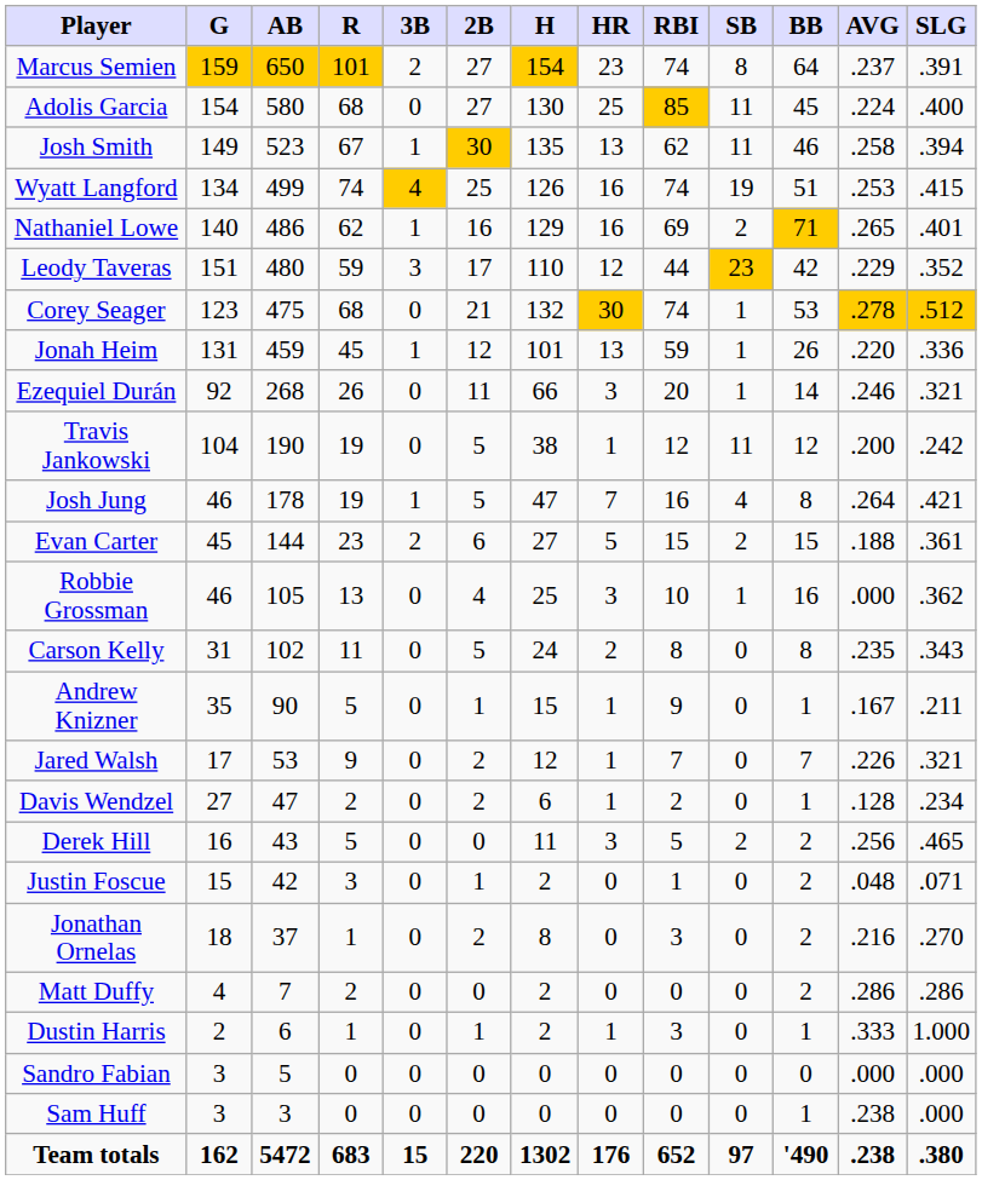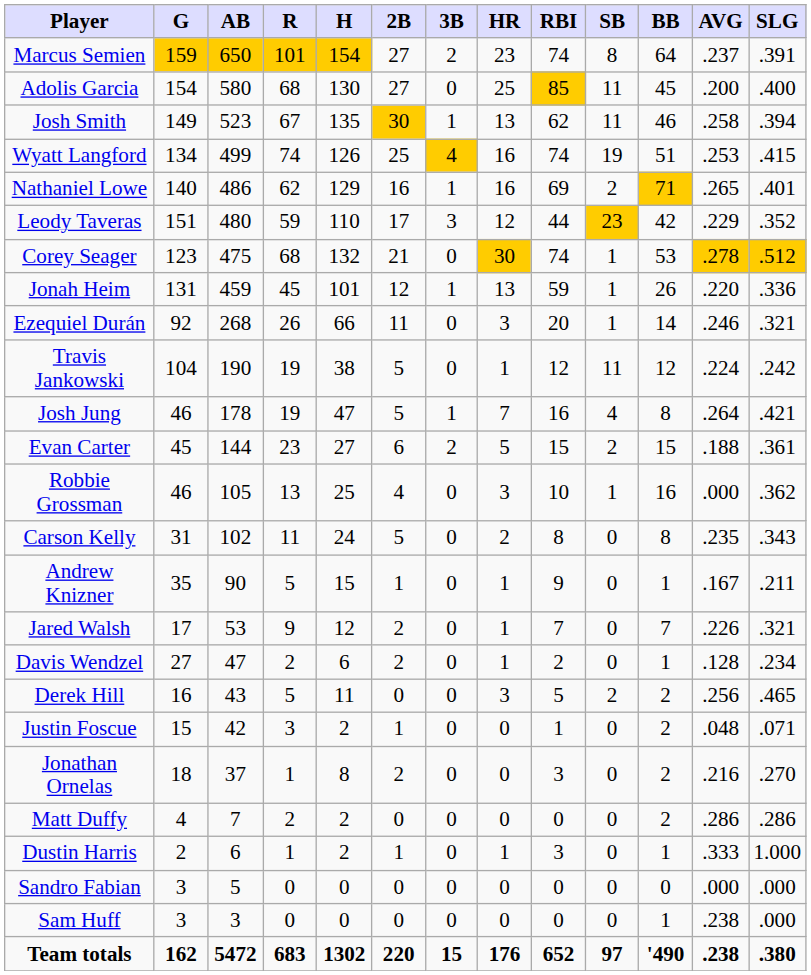 <table class="wikitable" style="text-align:center;">
 <tr>
 <th style="background:#ddf;width:20%;"><strong>Player</strong></th>
 <th style="background:#ddf;width:7%;"><strong>G</strong></th>
 <th style="background:#ddf;width:7%;"><strong>AB</strong></th>
 <th style="background:#ddf;width:7%;"><strong>R</strong></th>
+<th style="background:#ddf;width:7%;"><strong>H</strong></th>
+<th style="background:#ddf;width:7%;"><strong>2B</strong></th>
 <th style="background:#ddf;width:7%;"><strong>3B</strong></th>
-<th style="background:#ddf;width:7%;"><strong>2B</strong></th>
-<th style="background:#ddf;width:7%;"><strong>H</strong></th>
 <th style="background:#ddf;width:7%;"><strong>HR</strong></th>
 <th style="background:#ddf;width:7%;"><strong>RBI</strong></th>
 <th style="background:#ddf;width:7%;"><strong>SB</strong></th>
 <th style="background:#ddf;width:7%;"><strong>BB</strong></th>
 <th style="background:#ddf;width:7%;"><strong>AVG</strong></th>
 <th style="background:#ddf;width:7%;"><strong>SLG</strong></th>
 </tr>
 <tr>
 <td><a href='#'>Marcus Semien</a></td>
 <td bgcolor=#ffcc00>159</td>
 <td bgcolor=#ffcc00>650</td>
 <td bgcolor=#ffcc00>101</td>
+<td bgcolor=#ffcc00>154</td>
+<td>27</td>
 <td>2</td>
-<td>27</td>
-<td bgcolor=#ffcc00>154</td>
 <td>23</td>
 <td>74</td>
 <td>8</td>
 <td>64</td>
 <td>.237</td>
 <td>.391</td>
 </tr>
 <tr>
 <td><a href='#'>Adolis Garcia</a></td>
 <td>154</td>
 <td>580</td>
 <td>68</td>
+<td>130</td>
+<td>27</td>
 <td>0</td>
-<td>27</td>
-<td>130</td>
 <td>25</td>
 <td bgcolor=#ffcc00>85</td>
 <td>11</td>
 <td>45</td>
-<td>.224</td>
+<td>.200</td>
 <td>.400</td>
 </tr>
 <tr>
 <td><a href='#'>Josh Smith</a></td>
 <td>149</td>
 <td>523</td>
 <td>67</td>
+<td>135</td>
+<td bgcolor=#ffcc00>30</td>
 <td>1</td>
-<td bgcolor=#ffcc00>30</td>
-<td>135</td>
 <td>13</td>
 <td>62</td>
 <td>11</td>
 <td>46</td>
 <td>.258</td>
 <td>.394</td>
 </tr>
 <tr>
 <td><a href='#'>Wyatt Langford</a></td>
 <td>134</td>
 <td>499</td>
 <td>74</td>
+<td>126</td>
+<td>25</td>
 <td bgcolor=#ffcc00>4</td>
-<td>25</td>
-<td>126</td>
 <td>16</td>
 <td>74</td>
 <td>19</td>
 <td>51</td>
 <td>.253</td>
 <td>.415</td>
 </tr>
 <tr>
 <td><a href='#'>Nathaniel Lowe</a></td>
 <td>140</td>
 <td>486</td>
 <td>62</td>
+<td>129</td>
+<td>16</td>
 <td>1</td>
-<td>16</td>
-<td>129</td>
 <td>16</td>
 <td>69</td>
 <td>2</td>
 <td bgcolor=#ffcc00>71</td>
 <td>.265</td>
 <td>.401</td>
 </tr>
 <tr>
 <td><a href='#'>Leody Taveras</a></td>
 <td>151</td>
 <td>480</td>
 <td>59</td>
+<td>110</td>
+<td>17</td>
 <td>3</td>
-<td>17</td>
-<td>110</td>
 <td>12</td>
 <td>44</td>
 <td bgcolor=#ffcc00>23</td>
 <td>42</td>
 <td>.229</td>
 <td>.352</td>
 </tr>
 <tr>
 <td><a href='#'>Corey Seager</a></td>
 <td>123</td>
 <td>475</td>
 <td>68</td>
+<td>132</td>
+<td>21</td>
 <td>0</td>
-<td>21</td>
-<td>132</td>
 <td bgcolor=#ffcc00>30</td>
 <td>74</td>
 <td>1</td>
 <td>53</td>
 <td bgcolor=#ffcc00>.278</td>
 <td bgcolor=#ffcc00>.512</td>
 </tr>
 <tr>
 <td><a href='#'>Jonah Heim</a></td>
 <td>131</td>
 <td>459</td>
 <td>45</td>
+<td>101</td>
+<td>12</td>
 <td>1</td>
-<td>12</td>
-<td>101</td>
 <td>13</td>
 <td>59</td>
 <td>1</td>
 <td>26</td>
 <td>.220</td>
 <td>.336</td>
 </tr>
 <tr>
 <td><a href='#'>Ezequiel Durán</a></td>
 <td>92</td>
 <td>268</td>
 <td>26</td>
+<td>66</td>
+<td>11</td>
 <td>0</td>
-<td>11</td>
-<td>66</td>
 <td>3</td>
 <td>20</td>
 <td>1</td>
 <td>14</td>
 <td>.246</td>
 <td>.321</td>
 </tr>
 <tr>
 <td><a href='#'>Travis Jankowski</a></td>
 <td>104</td>
 <td>190</td>
 <td>19</td>
+<td>38</td>
+<td>5</td>
 <td>0</td>
-<td>5</td>
-<td>38</td>
 <td>1</td>
 <td>12</td>
 <td>11</td>
 <td>12</td>
-<td>.200</td>
+<td>.224</td>
 <td>.242</td>
 </tr>
 <tr>
 <td><a href='#'>Josh Jung</a></td>
 <td>46</td>
 <td>178</td>
 <td>19</td>
+<td>47</td>
+<td>5</td>
 <td>1</td>
-<td>5</td>
-<td>47</td>
 <td>7</td>
 <td>16</td>
 <td>4</td>
 <td>8</td>
 <td>.264</td>
 <td>.421</td>
 </tr>
 <tr>
 <td><a href='#'>Evan Carter</a></td>
 <td>45</td>
 <td>144</td>
 <td>23</td>
+<td>27</td>
+<td>6</td>
 <td>2</td>
-<td>6</td>
-<td>27</td>
 <td>5</td>
 <td>15</td>
 <td>2</td>
 <td>15</td>
 <td>.188</td>
 <td>.361</td>
 </tr>
 <tr>
 <td><a href='#'>Robbie Grossman</a></td>
 <td>46</td>
 <td>105</td>
 <td>13</td>
+<td>25</td>
+<td>4</td>
 <td>0</td>
-<td>4</td>
-<td>25</td>
 <td>3</td>
 <td>10</td>
 <td>1</td>
 <td>16</td>
 <td>.000</td>
 <td>.362</td>
 </tr>
 <tr>
 <td><a href='#'>Carson Kelly</a></td>
 <td>31</td>
 <td>102</td>
 <td>11</td>
+<td>24</td>
+<td>5</td>
 <td>0</td>
-<td>5</td>
-<td>24</td>
 <td>2</td>
 <td>8</td>
 <td>0</td>
 <td>8</td>
 <td>.235</td>
 <td>.343</td>
 </tr>
 <tr>
 <td><a href='#'>Andrew Knizner</a></td>
 <td>35</td>
 <td>90</td>
 <td>5</td>
+<td>15</td>
+<td>1</td>
 <td>0</td>
-<td>1</td>
-<td>15</td>
 <td>1</td>
 <td>9</td>
 <td>0</td>
 <td>1</td>
 <td>.167</td>
 <td>.211</td>
 </tr>
 <tr>
 <td><a href='#'>Jared Walsh</a></td>
 <td>17</td>
 <td>53</td>
 <td>9</td>
+<td>12</td>
+<td>2</td>
 <td>0</td>
-<td>2</td>
-<td>12</td>
 <td>1</td>
 <td>7</td>
 <td>0</td>
 <td>7</td>
 <td>.226</td>
 <td>.321</td>
 </tr>
 <tr>
 <td><a href='#'>Davis Wendzel</a></td>
 <td>27</td>
 <td>47</td>
 <td>2</td>
+<td>6</td>
+<td>2</td>
 <td>0</td>
-<td>2</td>
-<td>6</td>
 <td>1</td>
 <td>2</td>
 <td>0</td>
 <td>1</td>
 <td>.128</td>
 <td>.234</td>
 </tr>
 <tr>
 <td><a href='#'>Derek Hill</a></td>
 <td>16</td>
 <td>43</td>
 <td>5</td>
+<td>11</td>
 <td>0</td>
 <td>0</td>
-<td>11</td>
 <td>3</td>
 <td>5</td>
 <td>2</td>
 <td>2</td>
 <td>.256</td>
 <td>.465</td>
 </tr>
 <tr>
 <td><a href='#'>Justin Foscue</a></td>
 <td>15</td>
 <td>42</td>
 <td>3</td>
+<td>2</td>
+<td>1</td>
 <td>0</td>
-<td>1</td>
-<td>2</td>
 <td>0</td>
 <td>1</td>
 <td>0</td>
 <td>2</td>
 <td>.048</td>
 <td>.071</td>
 </tr>
 <tr>
 <td><a href='#'>Jonathan Ornelas</a></td>
 <td>18</td>
 <td>37</td>
 <td>1</td>
+<td>8</td>
+<td>2</td>
 <td>0</td>
-<td>2</td>
-<td>8</td>
 <td>0</td>
 <td>3</td>
 <td>0</td>
 <td>2</td>
 <td>.216</td>
 <td>.270</td>
 </tr>
 <tr>
 <td><a href='#'>Matt Duffy</a></td>
 <td>4</td>
 <td>7</td>
 <td>2</td>
+<td>2</td>
 <td>0</td>
 <td>0</td>
-<td>2</td>
 <td>0</td>
 <td>0</td>
 <td>0</td>
 <td>2</td>
 <td>.286</td>
 <td>.286</td>
 </tr>
 <tr>
 <td><a href='#'>Dustin Harris</a></td>
 <td>2</td>
 <td>6</td>
 <td>1</td>
+<td>2</td>
+<td>1</td>
 <td>0</td>
-<td>1</td>
-<td>2</td>
 <td>1</td>
 <td>3</td>
 <td>0</td>
 <td>1</td>
 <td>.333</td>
 <td>1.000</td>
 </tr>
 <tr>
 <td><a href='#'>Sandro Fabian</a></td>
 <td>3</td>
 <td>5</td>
 <td>0</td>
 <td>0</td>
 <td>0</td>
 <td>0</td>
 <td>0</td>
 <td>0</td>
 <td>0</td>
 <td>0</td>
 <td>.000</td>
 <td>.000</td>
 </tr>
 <tr>
 <td><a href='#'>Sam Huff</a></td>
 <td>3</td>
 <td>3</td>
 <td>0</td>
 <td>0</td>
 <td>0</td>
 <td>0</td>
 <td>0</td>
 <td>0</td>
 <td>0</td>
 <td>1</td>
 <td>.238</td>
 <td>.000</td>
 </tr>
 <tr>
 <td><strong>Team totals</strong></td>
 <td><strong>162</strong></td>
 <td><strong>5472</strong></td>
 <td><strong>683</strong></td>
+<td><strong>1302</strong></td>
+<td><strong>220</strong></td>
 <td><strong>15</strong></td>
-<td><strong>220</strong></td>
-<td><strong>1302</strong></td>
 <td><strong>176</strong></td>
 <td><strong>652</strong></td>
 <td><strong>97</strong></td>
 <td><strong>'490</strong></td>
 <td><strong>.238</strong></td>
 <td><strong>.380</strong></td>
 </tr>
 </table>
